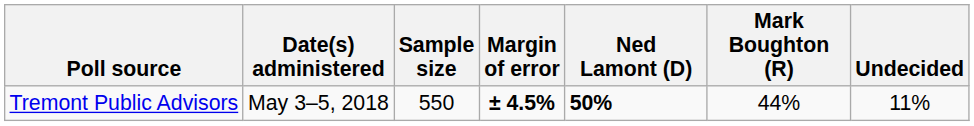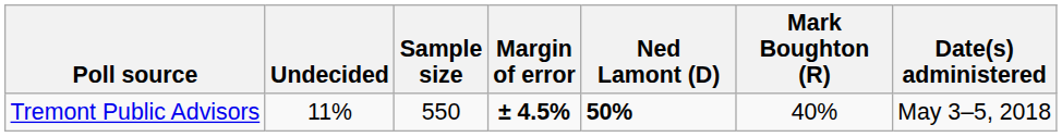 <table class="wikitable">
 <tr valign=bottom>
 <th>Poll source</th>
-<th>Date(s)<br>administered</th>
+<th>Undecided</th>
 <th>Sample<br>size</th>
 <th>Margin<br>of error</th>
 <th style="width:100px;">Ned<br>Lamont (D)</th>
 <th style="width:100px;">Mark<br>Boughton (R)</th>
-<th>Undecided</th>
+<th>Date(s)<br>administered</th>
 </tr>
 <tr>
 <td><a href='#'>Tremont Public Advisors</a></td>
-<td align=center>May 3–5, 2018</td>
+<td align=center>11%</td>
 <td align=center>550</td>
 <td align=center><strong>± 4.5%</strong></td>
 <td><strong>50%</strong></td>
-<td align=center>44%</td>
-<td align=center>11%</td>
+<td align=center>40%</td>
+<td align=center>May 3–5, 2018</td>
 </tr>
 </table>
